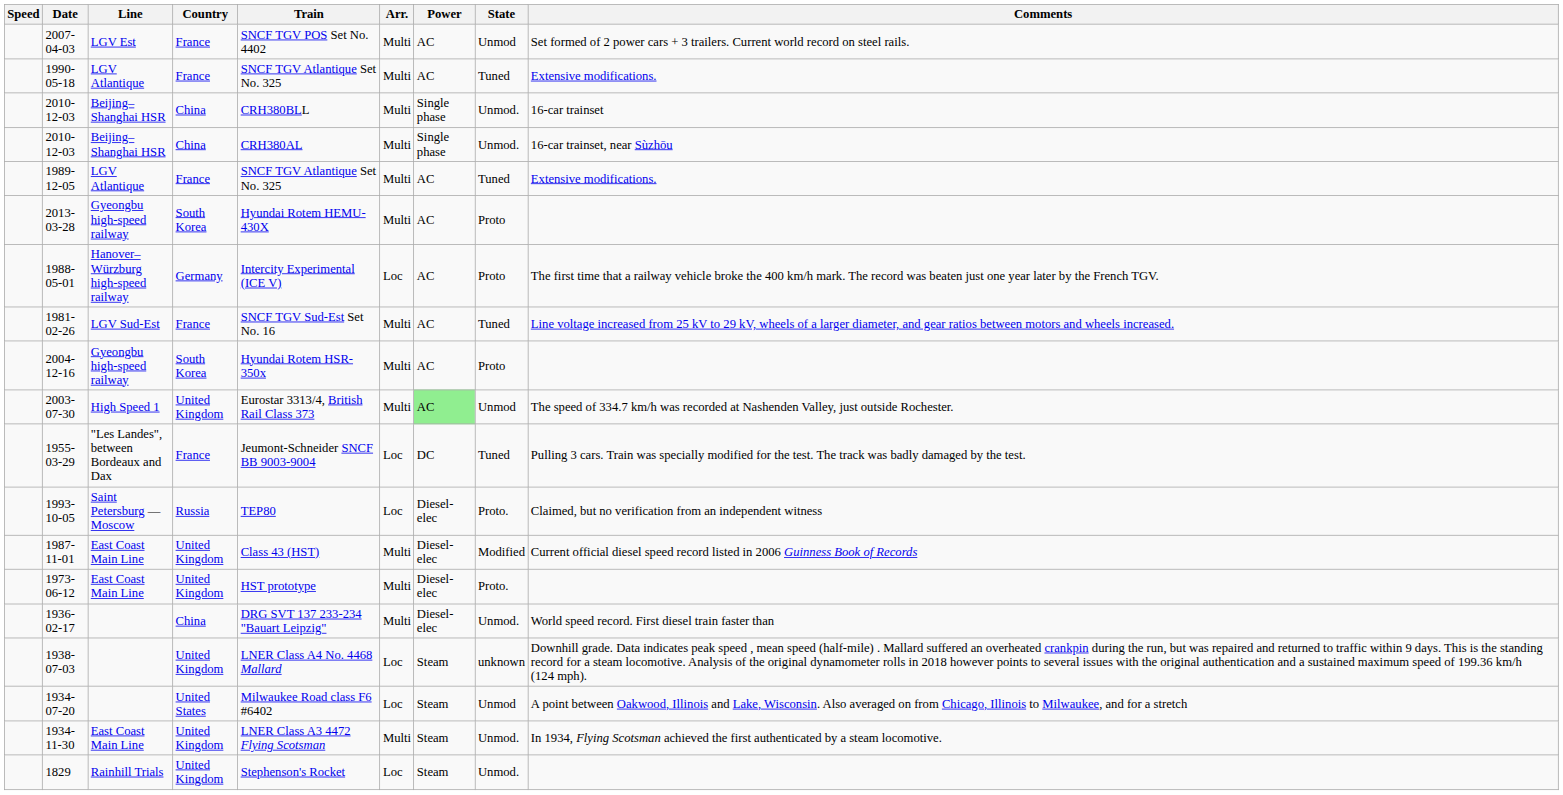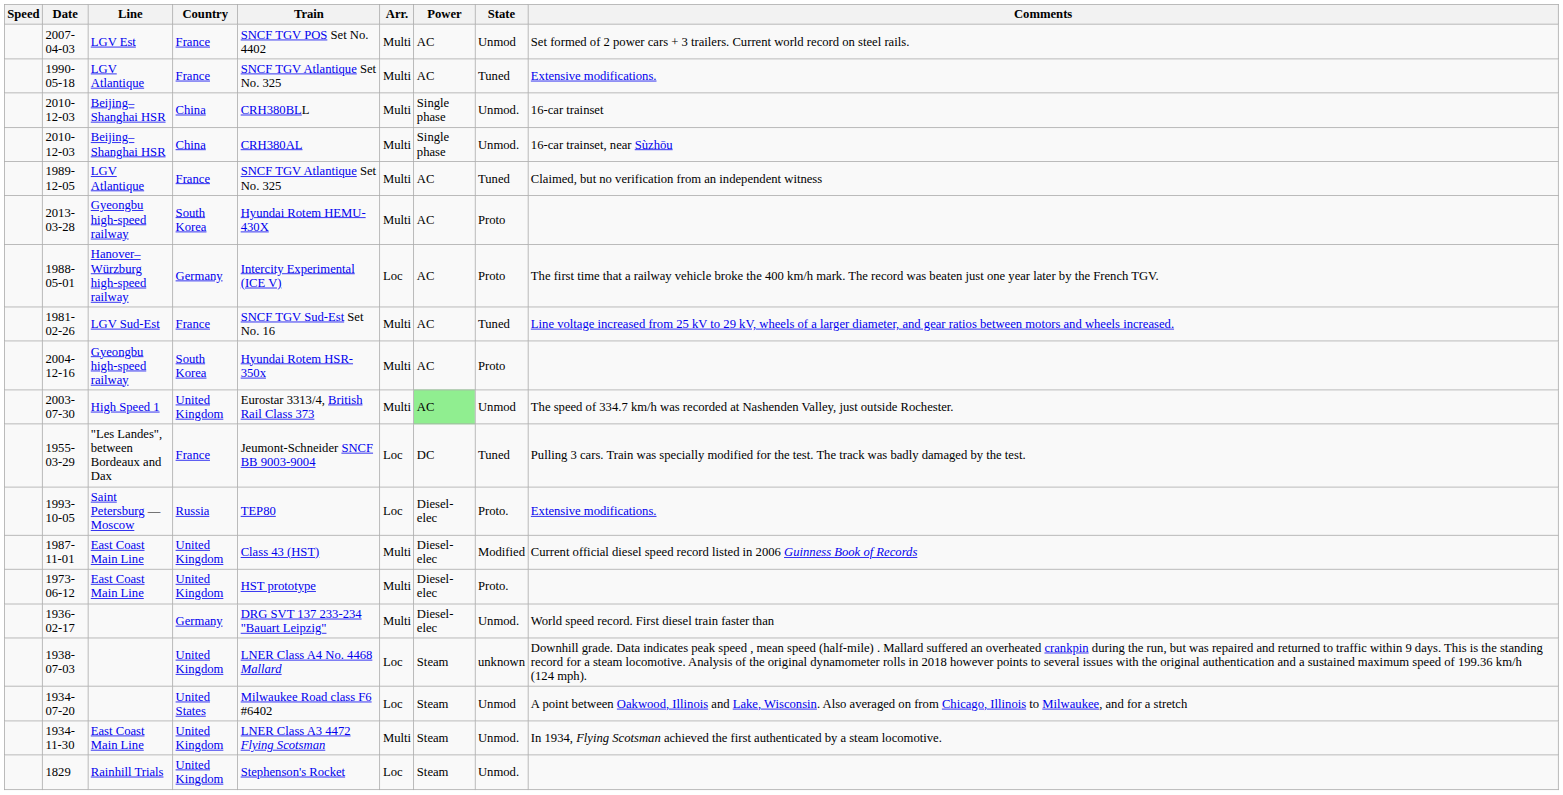 <table class="wikitable sortable">
 <tr>
 <th scope="col">Speed</th>
 <th scope="col" style="width:50px;">Date</th>
 <th scope="col" style="width:100px;">Line</th>
 <th scope="col" style="width:75px;">Country</th>
 <th scope="col">Train</th>
 <th scope="col">Arr. </th>
 <th scope="col" style="width:70px;">Power   </th>
 <th scope="col">State                    </th>
 <th scope="col">Comments</th>
 </tr>
 <tr>
 <td></td>
 <td>2007-04-03</td>
 <td><a href='#'>LGV Est</a></td>
 <td><a href='#'>France</a></td>
 <td><a href='#'>SNCF TGV POS</a> Set No. 4402</td>
 <td>Multi</td>
 <td>AC</td>
 <td>Unmod</td>
 <td>Set formed of 2 power cars + 3 trailers. Current world record on steel rails.</td>
 </tr>
 <tr>
 <td></td>
 <td>1990-05-18</td>
 <td><a href='#'>LGV Atlantique</a></td>
 <td><a href='#'>France</a></td>
 <td><a href='#'>SNCF TGV Atlantique</a> Set No. 325</td>
 <td>Multi</td>
 <td>AC</td>
 <td>Tuned</td>
 <td><a href='#'>Extensive modifications.</a></td>
 </tr>
 <tr>
 <td></td>
 <td>2010-12-03</td>
 <td><a href='#'>Beijing–Shanghai HSR</a></td>
 <td><a href='#'>China</a></td>
 <td><a href='#'>CRH380BL</a>L</td>
 <td>Multi</td>
 <td>Single phase</td>
 <td>Unmod.</td>
 <td>16-car trainset</td>
 </tr>
 <tr>
 <td></td>
 <td>2010-12-03</td>
 <td><a href='#'>Beijing–Shanghai HSR</a></td>
 <td><a href='#'>China</a></td>
 <td><a href='#'>CRH380AL</a></td>
 <td>Multi</td>
 <td>Single phase</td>
 <td>Unmod.</td>
 <td>16-car trainset, near <a href='#'>Sùzhōu</a></td>
 </tr>
 <tr>
 <td></td>
 <td>1989-12-05</td>
 <td><a href='#'>LGV Atlantique</a></td>
 <td><a href='#'>France</a></td>
 <td><a href='#'>SNCF TGV Atlantique</a> Set No. 325</td>
 <td>Multi</td>
 <td>AC</td>
 <td>Tuned</td>
-<td><a href='#'>Extensive modifications.</a></td>
+<td>Claimed, but no verification from an independent witness</td>
 </tr>
 <tr>
 <td></td>
 <td>2013-03-28</td>
 <td><a href='#'>Gyeongbu high-speed railway</a></td>
 <td><a href='#'>South Korea</a></td>
 <td><a href='#'>Hyundai Rotem HEMU-430X</a></td>
 <td>Multi</td>
 <td>AC</td>
 <td>Proto</td>
 <td></td>
 </tr>
 <tr>
 <td></td>
 <td>1988-05-01</td>
 <td><a href='#'>Hanover–Würzburg high-speed railway</a></td>
 <td><a href='#'>Germany</a></td>
 <td><a href='#'>Intercity Experimental (ICE V)</a></td>
 <td>Loc</td>
 <td>AC</td>
 <td>Proto</td>
 <td>The first time that a railway vehicle broke the 400 km/h mark. The record was beaten just one year later by the French TGV.</td>
 </tr>
 <tr>
 <td></td>
 <td>1981-02-26</td>
 <td><a href='#'>LGV Sud-Est</a></td>
 <td><a href='#'>France</a></td>
 <td><a href='#'>SNCF TGV Sud-Est</a> Set No. 16</td>
 <td>Multi</td>
 <td>AC</td>
 <td>Tuned</td>
 <td><a href='#'>Line voltage increased from 25 kV to 29 kV, wheels of a larger diameter, and gear ratios between motors and wheels increased.</a></td>
 </tr>
 <tr>
 <td></td>
 <td>2004-12-16</td>
 <td><a href='#'>Gyeongbu high-speed railway</a></td>
 <td><a href='#'>South Korea</a></td>
 <td><a href='#'>Hyundai Rotem HSR-350x</a></td>
 <td>Multi</td>
 <td>AC</td>
 <td>Proto</td>
 <td></td>
 </tr>
 <tr>
 <td></td>
 <td>2003-07-30</td>
 <td><a href='#'>High Speed 1</a></td>
 <td><a href='#'>United Kingdom</a></td>
 <td>Eurostar 3313/4, <a href='#'>British Rail Class 373</a></td>
 <td>Multi</td>
 <td style="background: lightgreen;">AC</td>
 <td>Unmod</td>
 <td>The speed of 334.7 km/h was recorded at Nashenden Valley, just outside Rochester.</td>
 </tr>
 <tr>
 <td></td>
 <td>1955-03-29</td>
 <td>"Les Landes", between Bordeaux and Dax</td>
 <td><a href='#'>France</a></td>
 <td>Jeumont-Schneider <a href='#'>SNCF BB 9003-9004</a></td>
 <td>Loc</td>
 <td>DC</td>
 <td>Tuned</td>
 <td>Pulling 3 cars. Train was specially modified for the test. The track was badly damaged by the test.</td>
 </tr>
 <tr>
 <td></td>
 <td>1993-10-05</td>
 <td><a href='#'>Saint Petersburg</a> — <a href='#'>Moscow</a></td>
 <td><a href='#'>Russia</a></td>
 <td><a href='#'>TEP80</a></td>
 <td>Loc</td>
 <td>Diesel-elec</td>
 <td>Proto.</td>
-<td>Claimed, but no verification from an independent witness</td>
+<td><a href='#'>Extensive modifications.</a></td>
 </tr>
 <tr>
 <td></td>
 <td>1987-11-01</td>
 <td><a href='#'>East Coast Main Line</a></td>
 <td><a href='#'>United Kingdom</a></td>
 <td><a href='#'>Class 43 (HST)</a></td>
 <td>Multi</td>
 <td>Diesel-elec</td>
 <td>Modified</td>
 <td>Current official diesel speed record listed in 2006 <em><a href='#'>Guinness Book of Records</a></em></td>
 </tr>
 <tr>
 <td></td>
 <td>1973-06-12</td>
 <td><a href='#'>East Coast Main Line</a></td>
 <td><a href='#'>United Kingdom</a></td>
 <td><a href='#'>HST prototype</a></td>
 <td>Multi</td>
 <td>Diesel-elec</td>
 <td>Proto.</td>
 <td></td>
 </tr>
 <tr>
 <td></td>
 <td>1936-02-17</td>
 <td></td>
-<td><a href='#'>China</a></td>
+<td><a href='#'>Germany</a></td>
 <td><a href='#'>DRG SVT 137 233-234 "Bauart Leipzig"</a></td>
 <td>Multi</td>
 <td>Diesel-elec</td>
 <td>Unmod.</td>
 <td>World speed record. First diesel train faster than </td>
 </tr>
 <tr>
 <td></td>
 <td>1938-07-03</td>
 <td></td>
 <td><a href='#'>United Kingdom</a></td>
 <td><a href='#'>LNER Class A4 No. 4468 <em>Mallard</em></a></td>
 <td>Loc</td>
 <td>Steam</td>
 <td>unknown</td>
 <td> Downhill grade. Data indicates peak speed , mean speed (half-mile) . Mallard suffered an overheated <a href='#'>crankpin</a> during the run, but was repaired and returned to traffic within 9 days. This is the standing record for a steam locomotive. Analysis of the original dynamometer rolls in 2018 however points to several issues with the original authentication and a sustained maximum speed of 199.36 km/h (124 mph).</td>
 </tr>
 <tr>
 <td></td>
 <td>1934-07-20</td>
 <td></td>
 <td><a href='#'>United States</a></td>
 <td><a href='#'>Milwaukee Road class F6</a> #6402</td>
 <td>Loc</td>
 <td>Steam</td>
 <td>Unmod</td>
 <td>A point between <a href='#'>Oakwood, Illinois</a> and <a href='#'>Lake, Wisconsin</a>. Also averaged  on  from <a href='#'>Chicago, Illinois</a> to <a href='#'>Milwaukee</a>, and  for a  stretch</td>
 </tr>
 <tr>
 <td></td>
 <td>1934-11-30</td>
 <td><a href='#'>East Coast Main Line</a></td>
 <td><a href='#'>United Kingdom</a></td>
 <td><a href='#'>LNER Class A3 4472 <em>Flying Scotsman</em></a></td>
 <td>Multi</td>
 <td>Steam</td>
 <td>Unmod.</td>
 <td>In 1934, <em>Flying Scotsman</em> achieved the first authenticated  by a steam locomotive.</td>
 </tr>
 <tr>
 <td></td>
 <td>1829</td>
 <td><a href='#'>Rainhill Trials</a></td>
 <td><a href='#'>United Kingdom</a></td>
 <td><a href='#'>Stephenson's Rocket</a></td>
 <td>Loc</td>
 <td>Steam</td>
 <td>Unmod.</td>
 <td></td>
 </tr>
 </table>
